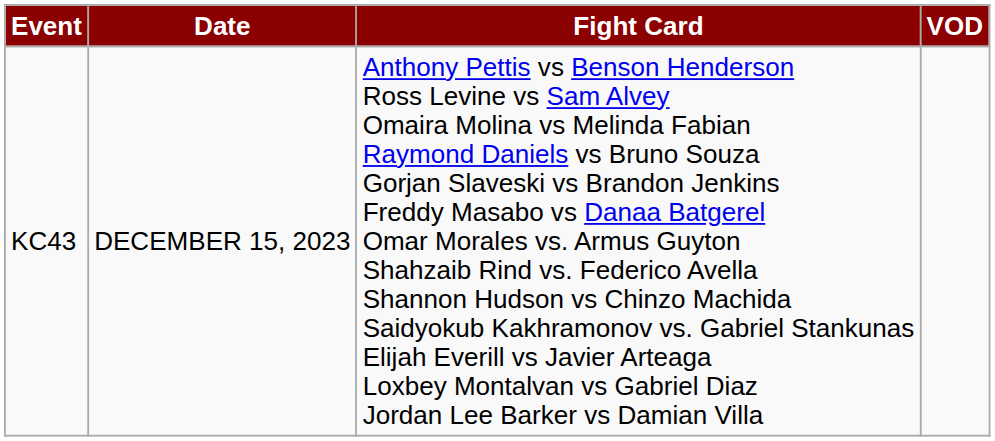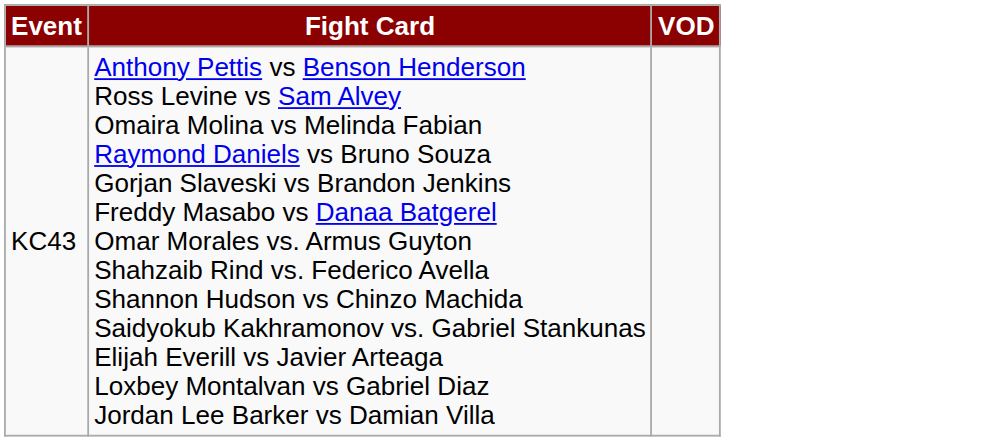 <table class="sortable wikitable succession-box" style="font-size:90%;">
 <tr>
 <th scope="col" style="background:#8B0000; color:white;">Event</th>
-<th scope="col" style="background:#8B0000; color:white;">Date</th>
 <th scope="col" style="background:#8B0000; color:white;">Fight Card</th>
 <th scope="col" style="background:#8B0000; color:white;">VOD</th>
 </tr>
 <tr>
 <td>KC43</td>
-<td>DECEMBER 15, 2023</td>
 <td><a href='#'>Anthony Pettis</a> vs <a href='#'>Benson Henderson</a><br>Ross Levine vs <a href='#'>Sam Alvey</a><br>Omaira Molina vs Melinda Fabian<br><a href='#'>Raymond Daniels</a> vs Bruno Souza<br>Gorjan Slaveski vs Brandon Jenkins<br>Freddy Masabo vs <a href='#'>Danaa Batgerel</a><br>Omar Morales vs. Armus Guyton<br>Shahzaib Rind vs. Federico Avella<br>Shannon Hudson vs Chinzo Machida<br>Saidyokub Kakhramonov vs. Gabriel Stankunas<br>Elijah Everill vs Javier Arteaga<br>Loxbey Montalvan vs Gabriel Diaz<br>Jordan Lee Barker vs Damian Villa</td>
 <td></td>
 </tr>
 </table>
